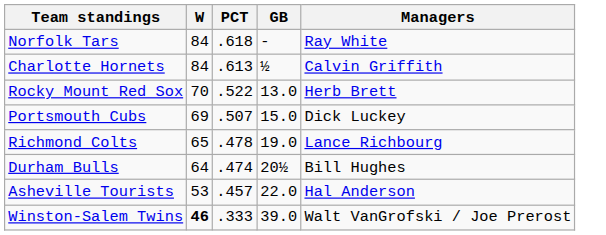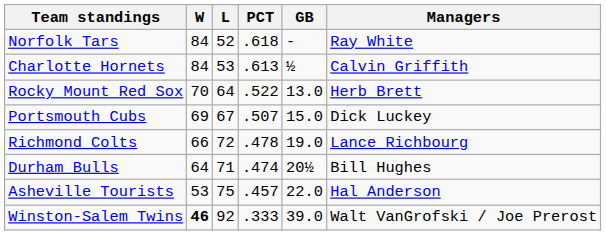 <table class="wikitable">
 <tr>
 <th>Team standings</th>
 <th>W</th>
+<th>L</th>
 <th>PCT</th>
 <th>GB</th>
 <th>Managers</th>
 </tr>
 <tr>
 <td><a href='#'>Norfolk Tars</a></td>
 <td>84</td>
+<td>52</td>
 <td>.618</td>
 <td>-</td>
 <td><a href='#'>Ray White</a></td>
 </tr>
 <tr>
 <td><a href='#'>Charlotte Hornets</a></td>
 <td>84</td>
+<td>53</td>
 <td>.613</td>
 <td>½</td>
 <td><a href='#'>Calvin Griffith</a></td>
 </tr>
 <tr>
 <td><a href='#'>Rocky Mount Red Sox</a></td>
 <td>70</td>
+<td>64</td>
 <td>.522</td>
 <td>13.0</td>
 <td><a href='#'>Herb Brett</a></td>
 </tr>
 <tr>
 <td><a href='#'>Portsmouth Cubs</a></td>
 <td>69</td>
+<td>67</td>
 <td>.507</td>
 <td>15.0</td>
 <td>Dick Luckey</td>
 </tr>
 <tr>
 <td><a href='#'>Richmond Colts</a></td>
-<td>65</td>
+<td>66</td>
+<td>72</td>
 <td>.478</td>
 <td>19.0</td>
 <td><a href='#'>Lance Richbourg</a></td>
 </tr>
 <tr>
 <td><a href='#'>Durham Bulls</a></td>
 <td>64</td>
+<td>71</td>
 <td>.474</td>
 <td>20½</td>
 <td>Bill Hughes</td>
 </tr>
 <tr>
 <td><a href='#'>Asheville Tourists</a></td>
 <td>53</td>
+<td>75</td>
 <td>.457</td>
 <td>22.0</td>
 <td><a href='#'>Hal Anderson</a></td>
 </tr>
 <tr>
 <td><a href='#'>Winston-Salem Twins</a></td>
 <td><strong>46</strong></td>
+<td>92</td>
 <td>.333</td>
 <td>39.0</td>
 <td>Walt VanGrofski / Joe Prerost</td>
 </tr>
 </table>
